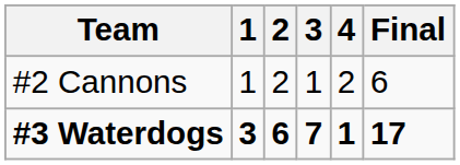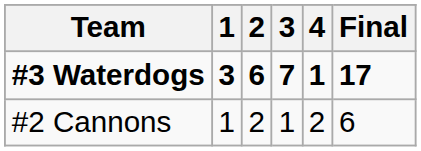 <table class="wikitable">
 <tr>
 <th>Team</th>
 <th>1</th>
 <th>2</th>
 <th>3</th>
 <th>4</th>
 <th>Final</th>
 </tr>
 <tr>
+<td><strong>#3 Waterdogs</strong></td>
+<td><strong>3</strong></td>
+<td><strong>6</strong></td>
+<td><strong>7</strong></td>
+<td><strong>1</strong></td>
+<td><strong>17</strong></td>
+</tr>
+<tr>
 <td>#2 Cannons</td>
 <td>1</td>
 <td>2</td>
 <td>1</td>
 <td>2</td>
 <td>6</td>
 </tr>
-<tr>
-<td><strong>#3 Waterdogs</strong></td>
-<td><strong>3</strong></td>
-<td><strong>6</strong></td>
-<td><strong>7</strong></td>
-<td><strong>1</strong></td>
-<td><strong>17</strong></td>
-</tr>
 </table>
